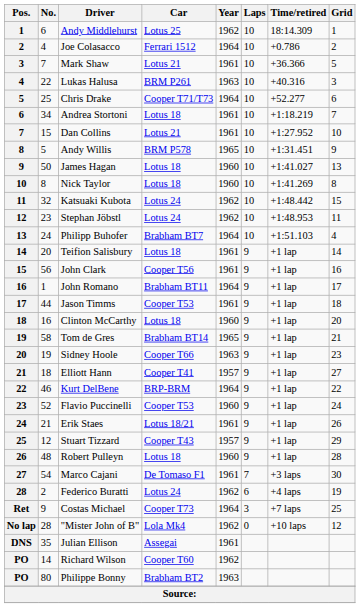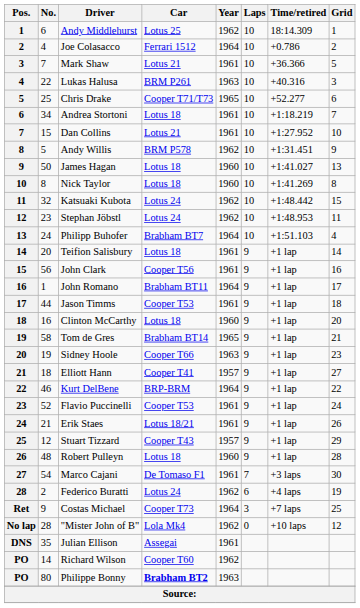 <table class="wikitable" style="font-size:90%">
 <tr>
 <th>Pos.</th>
 <th>No.</th>
 <th>Driver</th>
 <th>Car</th>
 <th>Year</th>
 <th>Laps</th>
 <th>Time/retired</th>
 <th>Grid</th>
 </tr>
 <tr>
 <th>1</th>
 <td>6</td>
 <td> <a href='#'>Andy Middlehurst</a></td>
 <td><a href='#'>Lotus 25</a></td>
 <td>1962</td>
 <td>10</td>
 <td>18:14.309</td>
 <td>1</td>
 </tr>
 <tr>
 <th>2</th>
 <td>4</td>
 <td> Joe Colasacco</td>
 <td><a href='#'>Ferrari 1512</a></td>
 <td>1964</td>
 <td>10</td>
 <td>+0.786</td>
 <td>2</td>
 </tr>
 <tr>
 <th>3</th>
 <td>7</td>
 <td> Mark Shaw</td>
 <td><a href='#'>Lotus 21</a></td>
 <td>1961</td>
 <td>10</td>
 <td>+36.366</td>
 <td>5</td>
 </tr>
 <tr>
 <th>4</th>
 <td>22</td>
 <td> Lukas Halusa</td>
 <td><a href='#'>BRM P261</a></td>
 <td>1963</td>
 <td>10</td>
 <td>+40.316</td>
 <td>3</td>
 </tr>
 <tr>
 <th>5</th>
 <td>25</td>
 <td> Chris Drake</td>
 <td><a href='#'>Cooper T71/T73</a></td>
-<td>1964</td>
+<td>1965</td>
 <td>10</td>
 <td>+52.277</td>
 <td>6</td>
 </tr>
 <tr>
 <th>6</th>
 <td>34</td>
 <td> Andrea Stortoni</td>
 <td><a href='#'>Lotus 18</a></td>
 <td>1961</td>
 <td>10</td>
 <td>+1:18.219</td>
 <td>7</td>
 </tr>
 <tr>
 <th>7</th>
 <td>15</td>
 <td> Dan Collins</td>
 <td><a href='#'>Lotus 21</a></td>
 <td>1961</td>
 <td>10</td>
 <td>+1:27.952</td>
 <td>10</td>
 </tr>
 <tr>
 <th>8</th>
 <td>5</td>
 <td> Andy Willis</td>
 <td><a href='#'>BRM P578</a></td>
-<td>1965</td>
+<td>1962</td>
 <td>10</td>
 <td>+1:31.451</td>
 <td>9</td>
 </tr>
 <tr>
 <th>9</th>
 <td>50</td>
 <td> James Hagan</td>
 <td><a href='#'>Lotus 18</a></td>
 <td>1960</td>
 <td>10</td>
 <td>+1:41.027</td>
 <td>13</td>
 </tr>
 <tr>
 <th>10</th>
 <td>8</td>
 <td> Nick Taylor</td>
 <td><a href='#'>Lotus 18</a></td>
 <td>1960</td>
 <td>10</td>
 <td>+1:41.269</td>
 <td>8</td>
 </tr>
 <tr>
 <th>11</th>
 <td>32</td>
 <td> Katsuaki Kubota</td>
 <td><a href='#'>Lotus 24</a></td>
 <td>1962</td>
 <td>10</td>
 <td>+1:48.442</td>
 <td>15</td>
 </tr>
 <tr>
 <th>12</th>
 <td>23</td>
 <td> Stephan Jöbstl</td>
 <td><a href='#'>Lotus 24</a></td>
 <td>1962</td>
 <td>10</td>
 <td>+1:48.953</td>
 <td>11</td>
 </tr>
 <tr>
 <th>13</th>
 <td>24</td>
 <td> Philipp Buhofer</td>
 <td><a href='#'>Brabham BT7</a></td>
 <td>1964</td>
 <td>10</td>
 <td>+1:51.103</td>
 <td>4</td>
 </tr>
 <tr>
 <th>14</th>
 <td>20</td>
 <td> Teifion Salisbury</td>
 <td><a href='#'>Lotus 18</a></td>
 <td>1961</td>
 <td>9</td>
 <td>+1 lap</td>
 <td>14</td>
 </tr>
 <tr>
 <th>15</th>
 <td>56</td>
 <td> John Clark</td>
 <td><a href='#'>Cooper T56</a></td>
 <td>1961</td>
 <td>9</td>
 <td>+1 lap</td>
 <td>16</td>
 </tr>
 <tr>
 <th>16</th>
 <td>1</td>
 <td> John Romano</td>
 <td><a href='#'>Brabham BT11</a></td>
 <td>1964</td>
 <td>9</td>
 <td>+1 lap</td>
 <td>17</td>
 </tr>
 <tr>
 <th>17</th>
 <td>44</td>
 <td> Jason Timms</td>
 <td><a href='#'>Cooper T53</a></td>
 <td>1961</td>
 <td>9</td>
 <td>+1 lap</td>
 <td>18</td>
 </tr>
 <tr>
 <th>18</th>
 <td>16</td>
 <td> Clinton McCarthy</td>
 <td><a href='#'>Lotus 18</a></td>
 <td>1960</td>
 <td>9</td>
 <td>+1 lap</td>
 <td>20</td>
 </tr>
 <tr>
 <th>19</th>
 <td>58</td>
 <td> Tom de Gres</td>
 <td><a href='#'>Brabham BT14</a></td>
 <td>1965</td>
 <td>9</td>
 <td>+1 lap</td>
 <td>21</td>
 </tr>
 <tr>
 <th>20</th>
 <td>19</td>
 <td> Sidney Hoole</td>
 <td><a href='#'>Cooper T66</a></td>
 <td>1963</td>
 <td>9</td>
 <td>+1 lap</td>
 <td>23</td>
 </tr>
 <tr>
 <th>21</th>
 <td>18</td>
 <td> Elliott Hann</td>
 <td><a href='#'>Cooper T41</a></td>
 <td>1957</td>
 <td>9</td>
 <td>+1 lap</td>
 <td>27</td>
 </tr>
 <tr>
 <th>22</th>
 <td>46</td>
 <td> <a href='#'>Kurt DelBene</a></td>
 <td><a href='#'>BRP-BRM</a></td>
 <td>1964</td>
 <td>9</td>
 <td>+1 lap</td>
 <td>22</td>
 </tr>
 <tr>
 <th>23</th>
 <td>52</td>
 <td> Flavio Puccinelli</td>
 <td><a href='#'>Cooper T53</a></td>
-<td>1960</td>
+<td>1961</td>
 <td>9</td>
 <td>+1 lap</td>
 <td>24</td>
 </tr>
 <tr>
 <th>24</th>
 <td>21</td>
 <td> Erik Staes</td>
 <td><a href='#'>Lotus 18/21</a></td>
 <td>1961</td>
 <td>9</td>
 <td>+1 lap</td>
 <td>26</td>
 </tr>
 <tr>
 <th>25</th>
 <td>12</td>
 <td> Stuart Tizzard</td>
 <td><a href='#'>Cooper T43</a></td>
 <td>1957</td>
 <td>9</td>
 <td>+1 lap</td>
 <td>29</td>
 </tr>
 <tr>
 <th>26</th>
 <td>48</td>
 <td> Robert Pulleyn</td>
 <td><a href='#'>Lotus 18</a></td>
 <td>1960</td>
 <td>9</td>
 <td>+1 lap</td>
 <td>28</td>
 </tr>
 <tr>
 <th>27</th>
 <td>54</td>
 <td> Marco Cajani</td>
 <td><a href='#'>De Tomaso F1</a></td>
 <td>1961</td>
 <td>7</td>
 <td>+3 laps</td>
 <td>30</td>
 </tr>
 <tr>
 <th>28</th>
 <td>2</td>
 <td> Federico Buratti</td>
 <td><a href='#'>Lotus 24</a></td>
 <td>1962</td>
 <td>6</td>
 <td>+4 laps</td>
 <td>19</td>
 </tr>
 <tr>
 <th>Ret</th>
 <td>9</td>
 <td> Costas Michael</td>
 <td><a href='#'>Cooper T73</a></td>
 <td>1964</td>
 <td>3</td>
 <td>+7 laps</td>
 <td>25</td>
 </tr>
 <tr>
 <th>No lap</th>
 <td>28</td>
 <td> "Mister John of B"</td>
 <td><a href='#'>Lola Mk4</a></td>
 <td>1962</td>
 <td>0</td>
 <td>+10 laps</td>
 <td>12</td>
 </tr>
 <tr>
 <th>DNS</th>
 <td>35</td>
 <td> Julian Ellison</td>
 <td><a href='#'>Assegai</a></td>
 <td>1961</td>
 <td></td>
 <td></td>
 <td></td>
 </tr>
 <tr>
 <th>PO</th>
 <td>14</td>
 <td> Richard Wilson</td>
 <td><a href='#'>Cooper T60</a></td>
 <td>1962</td>
 <td></td>
 <td></td>
 <td></td>
 </tr>
 <tr>
 <th>PO</th>
 <td>80</td>
 <td> Philippe Bonny</td>
-<td><a href='#'>Brabham BT2</a></td>
+<td><strong><a href='#'>Brabham BT2</a></strong></td>
 <td>1963</td>
 <td></td>
 <td></td>
 <td></td>
 </tr>
 <tr>
 </tr>
 <tr style="background-color:#E5E4E2" align="center">
 <th colspan=8>Source:</th>
 </tr>
 <tr>
 </tr>
 </table>
